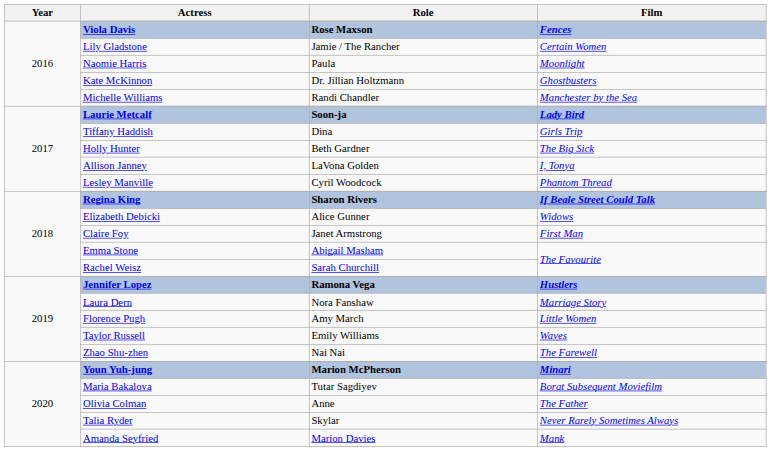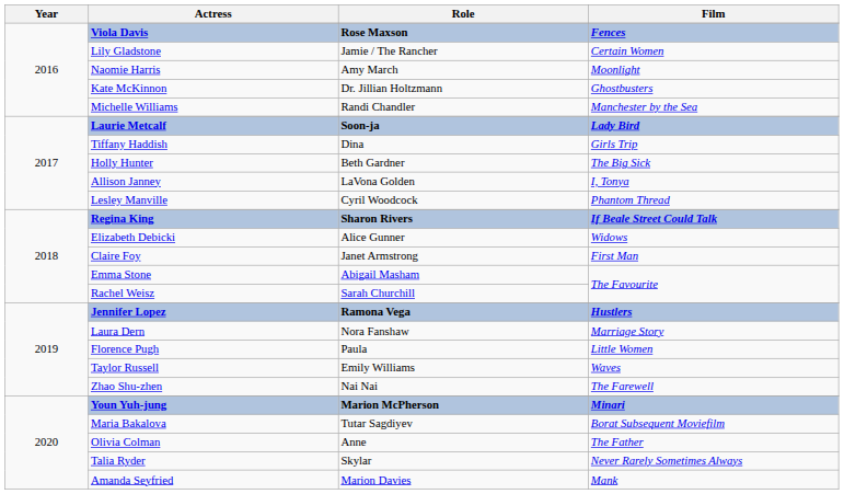 <table class="wikitable" width="90%"="wikitable" width="90%">
 <tr>
 <th width="10%">Year</th>
 <th width="30%">Actress</th>
 <th width="30%">Role</th>
 <th width="30%">Film</th>
 </tr>
 <tr>
 <td rowspan="6" align="center">2016</td>
 </tr>
 <tr style="background:#B0C4DE">
 <td><strong><a href='#'>Viola Davis</a></strong></td>
 <td><strong>Rose Maxson</strong></td>
 <td><strong><em><a href='#'>Fences</a></em></strong></td>
 </tr>
 <tr>
 <td><a href='#'>Lily Gladstone</a></td>
 <td>Jamie / The Rancher</td>
 <td><em><a href='#'>Certain Women</a></em></td>
 </tr>
 <tr>
 <td><a href='#'>Naomie Harris</a></td>
-<td>Paula</td>
+<td>Amy March</td>
 <td><em><a href='#'>Moonlight</a></em></td>
 </tr>
 <tr>
 <td><a href='#'>Kate McKinnon</a></td>
 <td>Dr. Jillian Holtzmann</td>
 <td><em><a href='#'>Ghostbusters</a></em></td>
 </tr>
 <tr>
 <td><a href='#'>Michelle Williams</a></td>
 <td>Randi Chandler</td>
 <td><em><a href='#'>Manchester by the Sea</a></em></td>
 </tr>
 <tr>
 <td rowspan="6" align="center">2017</td>
 </tr>
 <tr style="background:#B0C4DE">
 <td><strong><a href='#'>Laurie Metcalf</a></strong></td>
 <td><strong>Soon-ja</strong></td>
 <td><strong><em><a href='#'>Lady Bird</a></em></strong></td>
 </tr>
 <tr>
 <td><a href='#'>Tiffany Haddish</a></td>
 <td>Dina</td>
 <td><em><a href='#'>Girls Trip</a></em></td>
 </tr>
 <tr>
 <td><a href='#'>Holly Hunter</a></td>
 <td>Beth Gardner</td>
 <td><em><a href='#'>The Big Sick</a></em></td>
 </tr>
 <tr>
 <td><a href='#'>Allison Janney</a></td>
 <td>LaVona Golden</td>
 <td><em><a href='#'>I, Tonya</a></em></td>
 </tr>
 <tr>
 <td><a href='#'>Lesley Manville</a></td>
 <td>Cyril Woodcock</td>
 <td><em><a href='#'>Phantom Thread</a></em></td>
 </tr>
 <tr>
 <td rowspan="6" align="center">2018</td>
 </tr>
 <tr style="background:#B0C4DE">
 <td><strong><a href='#'>Regina King</a></strong></td>
 <td><strong>Sharon Rivers</strong></td>
 <td><strong><em><a href='#'>If Beale Street Could Talk</a></em></strong></td>
 </tr>
 <tr>
 <td><a href='#'>Elizabeth Debicki</a></td>
 <td>Alice Gunner</td>
 <td><em><a href='#'>Widows</a></em></td>
 </tr>
 <tr>
 <td><a href='#'>Claire Foy</a></td>
 <td>Janet Armstrong</td>
 <td><em><a href='#'>First Man</a></em></td>
 </tr>
 <tr>
 <td><a href='#'>Emma Stone</a></td>
 <td><a href='#'>Abigail Masham</a></td>
 <td rowspan="2"><em><a href='#'>The Favourite</a></em></td>
 </tr>
 <tr>
 <td><a href='#'>Rachel Weisz</a></td>
 <td><a href='#'>Sarah Churchill</a></td>
 </tr>
 <tr>
 <td rowspan="6" align="center">2019</td>
 </tr>
 <tr style="background:#B0C4DE">
 <td><strong><a href='#'>Jennifer Lopez</a></strong></td>
 <td><strong>Ramona Vega</strong></td>
 <td><strong><em><a href='#'>Hustlers</a></em></strong></td>
 </tr>
 <tr>
 <td><a href='#'>Laura Dern</a></td>
 <td>Nora Fanshaw</td>
 <td><em><a href='#'>Marriage Story</a></em></td>
 </tr>
 <tr>
 <td><a href='#'>Florence Pugh</a></td>
-<td>Amy March</td>
+<td>Paula</td>
 <td><em><a href='#'>Little Women</a></em></td>
 </tr>
 <tr>
 <td><a href='#'>Taylor Russell</a></td>
 <td>Emily Williams</td>
 <td><em><a href='#'>Waves</a></em></td>
 </tr>
 <tr>
 <td><a href='#'>Zhao Shu-zhen</a></td>
 <td>Nai Nai</td>
 <td><em><a href='#'>The Farewell</a></em></td>
 </tr>
 <tr>
 <td rowspan="6" align="center">2020</td>
 </tr>
 <tr style="background:#B0C4DE">
 <td><strong><a href='#'>Youn Yuh-jung</a></strong></td>
 <td><strong>Marion McPherson</strong></td>
 <td><strong><em><a href='#'>Minari</a></em></strong></td>
 </tr>
 <tr>
 <td><a href='#'>Maria Bakalova</a></td>
 <td>Tutar Sagdiyev</td>
 <td><em><a href='#'>Borat Subsequent Moviefilm</a></em></td>
 </tr>
 <tr>
 <td><a href='#'>Olivia Colman</a></td>
 <td>Anne</td>
 <td><em><a href='#'>The Father</a></em></td>
 </tr>
 <tr>
 <td><a href='#'>Talia Ryder</a></td>
 <td>Skylar</td>
 <td><em><a href='#'>Never Rarely Sometimes Always</a></em></td>
 </tr>
 <tr>
 <td><a href='#'>Amanda Seyfried</a></td>
 <td><a href='#'>Marion Davies</a></td>
 <td><em><a href='#'>Mank</a></em></td>
 </tr>
 </table>
